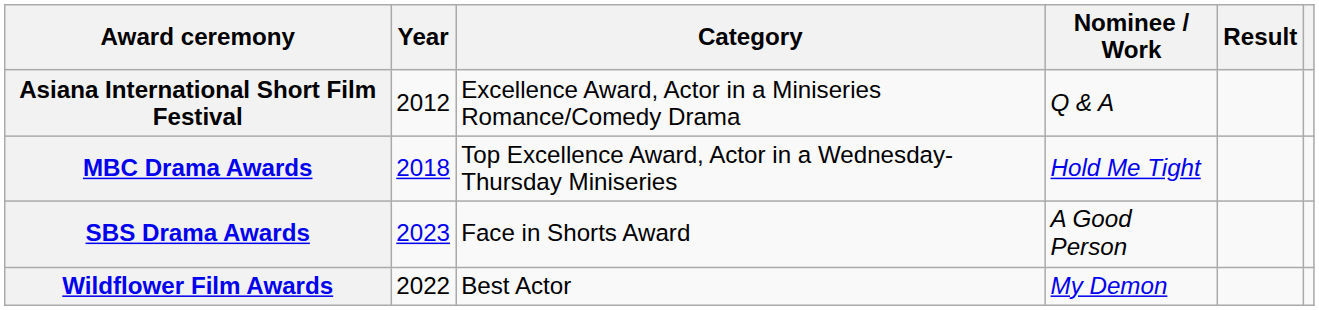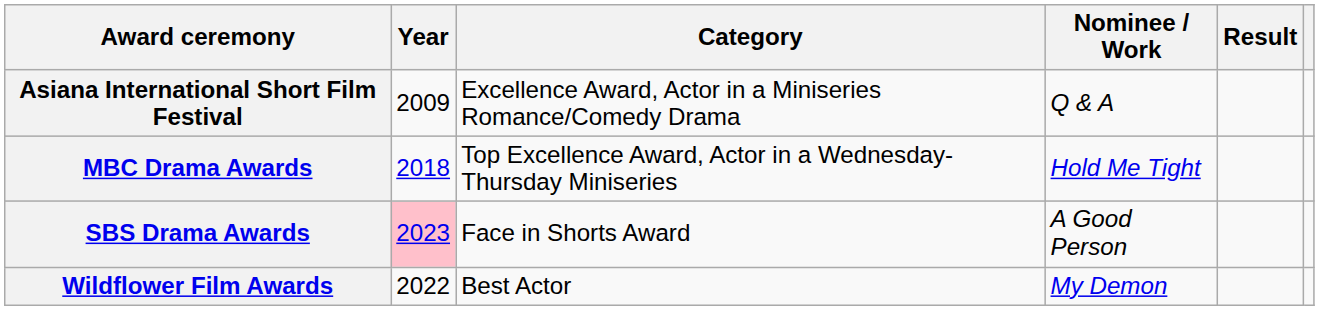 <table class="wikitable plainrowheaders sortable">
 <tr>
 <th scope="col">Award ceremony</th>
 <th scope="col">Year</th>
 <th scope="col">Category</th>
 <th scope="col">Nominee / Work</th>
 <th scope="col">Result</th>
 <th scope="col" class="unsortable"></th>
 </tr>
 <tr>
 <th scope="row">Asiana International Short Film Festival</th>
-<td style="text-align:center">2012</td>
+<td style="text-align:center">2009</td>
 <td>Excellence Award, Actor in a Miniseries Romance/Comedy Drama</td>
 <td><em>Q & A</em></td>
 <td></td>
 <td style="text-align:center"></td>
 </tr>
 <tr>
 <th scope="row"><a href='#'>MBC Drama Awards</a></th>
 <td style="text-align:center"><a href='#'>2018</a></td>
 <td>Top Excellence Award, Actor in a Wednesday-Thursday Miniseries</td>
 <td><em><a href='#'>Hold Me Tight</a></em></td>
 <td></td>
 <td style="text-align:center"></td>
 </tr>
 <tr>
 <th scope="row"><a href='#'>SBS Drama Awards</a></th>
-<td style="text-align:center"><a href='#'>2023</a></td>
+<td style="background: pink; text-align:center"><a href='#'>2023</a></td>
 <td>Face in Shorts Award</td>
 <td><em>A Good Person</em></td>
 <td></td>
 <td style="text-align:center"></td>
 </tr>
 <tr>
 <th scope="row"><a href='#'>Wildflower Film Awards</a></th>
 <td style="text-align:center">2022</td>
 <td>Best Actor</td>
 <td><em><a href='#'>My Demon</a></em></td>
 <td></td>
 <td style="text-align:center"></td>
 </tr>
 </table>
